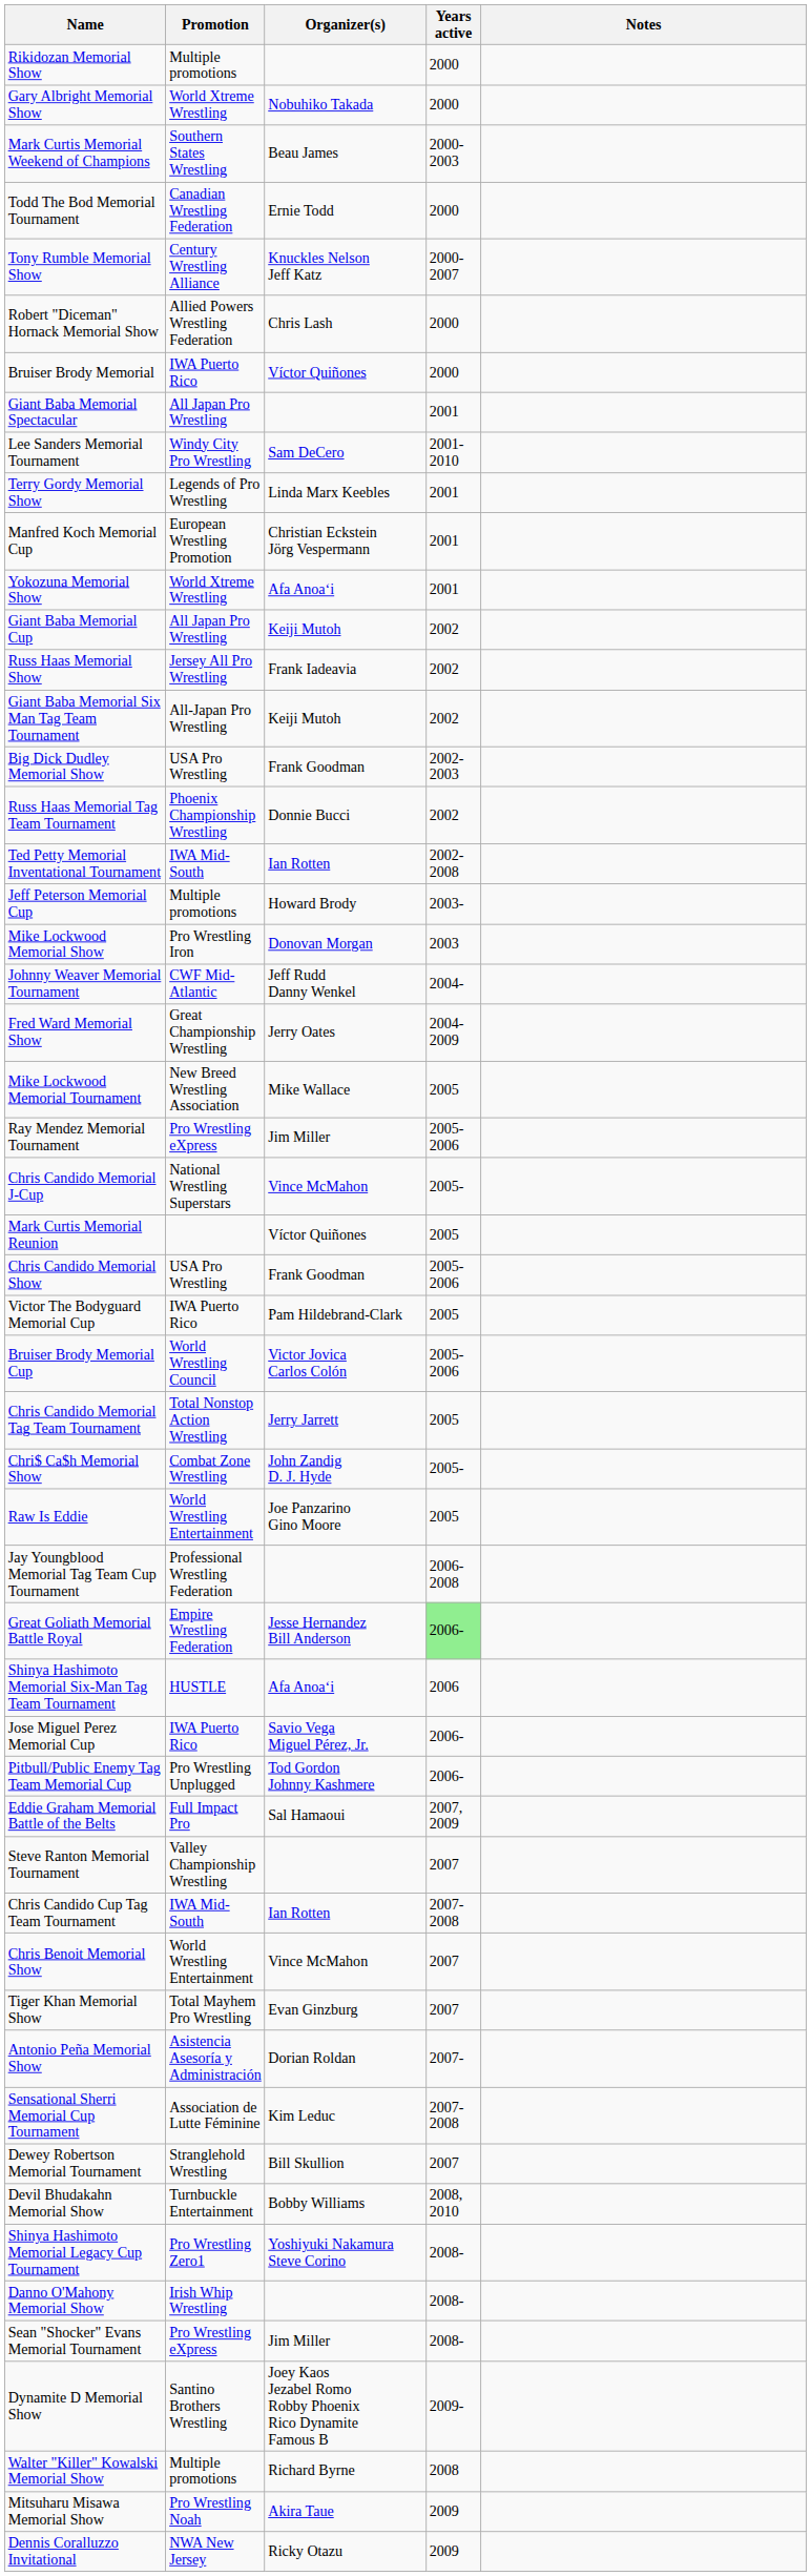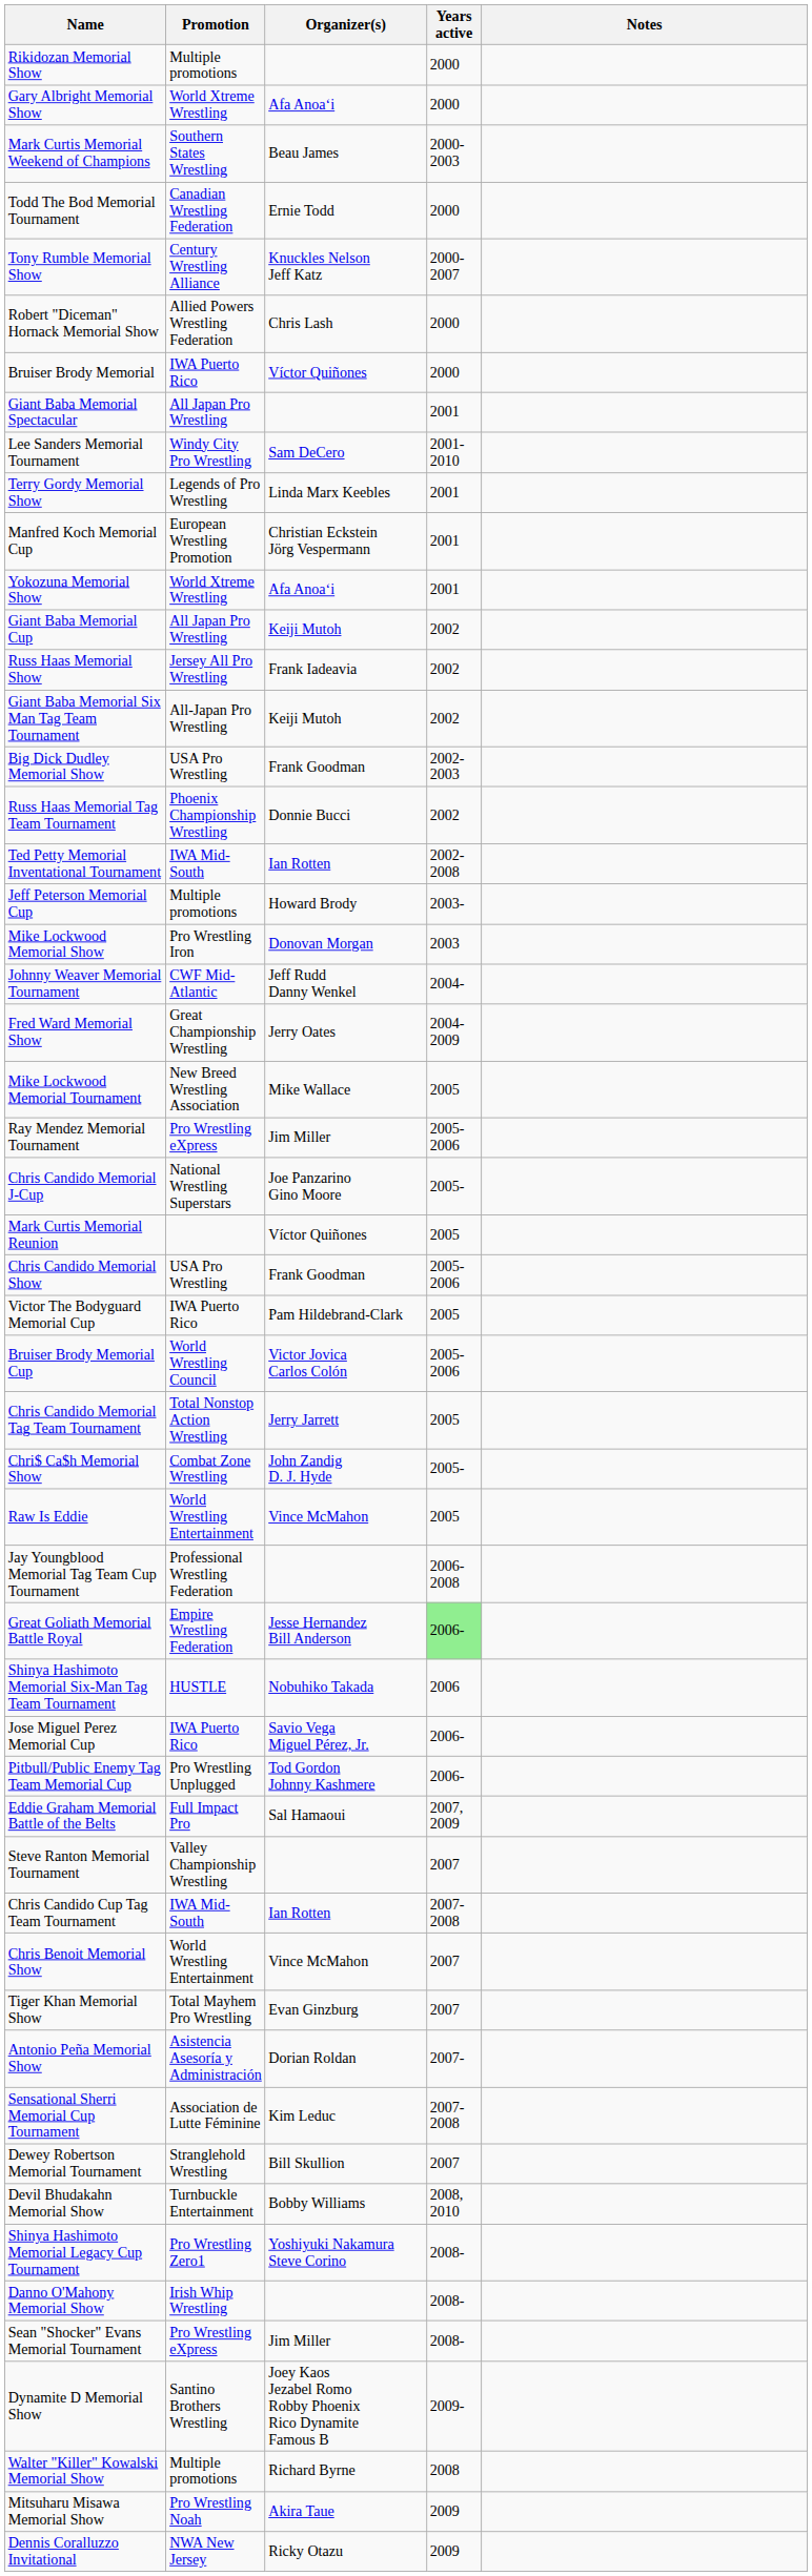 <table class=wikitable>
 <tr>
 <th width="21%">Name</th>
 <th width="7%">Promotion</th>
 <th width="21%">Organizer(s)</th>
 <th width="7%">Years active</th>
 <th width="55%">Notes</th>
 </tr>
 <tr>
 <td><a href='#'>Rikidozan Memorial Show</a></td>
 <td>Multiple promotions</td>
 <td></td>
 <td>2000 </td>
 <td></td>
 </tr>
 <tr>
 <td><a href='#'>Gary Albright Memorial Show</a></td>
 <td><a href='#'>World Xtreme Wrestling</a></td>
-<td><a href='#'>Nobuhiko Takada</a></td>
+<td><a href='#'>Afa Anoaʻi</a></td>
 <td>2000 </td>
 <td></td>
 </tr>
 <tr>
 <td><a href='#'>Mark Curtis Memorial Weekend of Champions</a></td>
 <td><a href='#'>Southern States Wrestling</a></td>
 <td>Beau James</td>
 <td>2000-2003 </td>
 <td></td>
 </tr>
 <tr>
 <td>Todd The Bod Memorial Tournament</td>
 <td><a href='#'>Canadian Wrestling Federation</a></td>
 <td>Ernie Todd</td>
 <td>2000 </td>
 <td></td>
 </tr>
 <tr>
 <td><a href='#'>Tony Rumble Memorial Show</a></td>
 <td><a href='#'>Century Wrestling Alliance</a></td>
 <td><a href='#'>Knuckles Nelson</a><br>Jeff Katz</td>
 <td>2000-2007 </td>
 <td></td>
 </tr>
 <tr>
 <td>Robert "Diceman" Hornack Memorial Show</td>
 <td>Allied Powers Wrestling Federation</td>
 <td>Chris Lash</td>
 <td>2000 </td>
 <td></td>
 </tr>
 <tr>
 <td>Bruiser Brody Memorial</td>
 <td><a href='#'>IWA Puerto Rico</a></td>
 <td><a href='#'>Víctor Quiñones</a></td>
 <td>2000 </td>
 <td></td>
 </tr>
 <tr>
 <td><a href='#'>Giant Baba Memorial Spectacular</a></td>
 <td><a href='#'>All Japan Pro Wrestling</a></td>
 <td></td>
 <td>2001 </td>
 <td></td>
 </tr>
 <tr>
 <td>Lee Sanders Memorial Tournament</td>
 <td><a href='#'>Windy City Pro Wrestling</a></td>
 <td><a href='#'>Sam DeCero</a></td>
 <td>2001-2010 </td>
 <td></td>
 </tr>
 <tr>
 <td><a href='#'>Terry Gordy Memorial Show</a></td>
 <td>Legends of Pro Wrestling</td>
 <td>Linda Marx Keebles</td>
 <td>2001 </td>
 <td></td>
 </tr>
 <tr>
 <td>Manfred Koch Memorial Cup</td>
 <td>European Wrestling Promotion</td>
 <td>Christian Eckstein<br>Jörg Vespermann</td>
 <td>2001 </td>
 <td></td>
 </tr>
 <tr>
 <td><a href='#'>Yokozuna Memorial Show</a></td>
 <td><a href='#'>World Xtreme Wrestling</a></td>
 <td><a href='#'>Afa Anoaʻi</a></td>
 <td>2001 </td>
 <td></td>
 </tr>
 <tr>
 <td><a href='#'>Giant Baba Memorial Cup</a></td>
 <td><a href='#'>All Japan Pro Wrestling</a></td>
 <td><a href='#'>Keiji Mutoh</a></td>
 <td>2002 </td>
 <td></td>
 </tr>
 <tr>
 <td><a href='#'>Russ Haas Memorial Show</a></td>
 <td><a href='#'>Jersey All Pro Wrestling</a></td>
 <td>Frank Iadeavia</td>
 <td>2002 </td>
 <td></td>
 </tr>
 <tr>
 <td><a href='#'>Giant Baba Memorial Six Man Tag Team Tournament</a></td>
 <td>All-Japan Pro Wrestling</td>
 <td>Keiji Mutoh</td>
 <td>2002 </td>
 <td></td>
 </tr>
 <tr>
 <td><a href='#'>Big Dick Dudley Memorial Show</a></td>
 <td>USA Pro Wrestling</td>
 <td>Frank Goodman</td>
 <td>2002-2003 </td>
 <td></td>
 </tr>
 <tr>
 <td><a href='#'>Russ Haas Memorial Tag Team Tournament</a></td>
 <td><a href='#'>Phoenix Championship Wrestling</a></td>
 <td>Donnie Bucci</td>
 <td>2002 </td>
 <td></td>
 </tr>
 <tr>
 <td><a href='#'>Ted Petty Memorial Inventational Tournament</a></td>
 <td><a href='#'>IWA Mid-South</a></td>
 <td><a href='#'>Ian Rotten</a></td>
 <td>2002-2008 </td>
 <td></td>
 </tr>
 <tr>
 <td><a href='#'>Jeff Peterson Memorial Cup</a></td>
 <td>Multiple promotions</td>
 <td>Howard Brody</td>
 <td>2003- </td>
 <td></td>
 </tr>
 <tr>
 <td><a href='#'>Mike Lockwood Memorial Show</a></td>
 <td>Pro Wrestling Iron</td>
 <td><a href='#'>Donovan Morgan</a></td>
 <td>2003 </td>
 <td></td>
 </tr>
 <tr>
 <td><a href='#'>Johnny Weaver Memorial Tournament</a></td>
 <td><a href='#'>CWF Mid-Atlantic</a></td>
 <td>Jeff Rudd<br>Danny Wenkel</td>
 <td>2004- </td>
 <td></td>
 </tr>
 <tr>
 <td><a href='#'>Fred Ward Memorial Show</a></td>
 <td>Great Championship Wrestling</td>
 <td>Jerry Oates</td>
 <td>2004-2009 </td>
 <td></td>
 </tr>
 <tr>
 <td><a href='#'>Mike Lockwood Memorial Tournament</a></td>
 <td>New Breed Wrestling Association</td>
 <td>Mike Wallace</td>
 <td>2005 </td>
 <td></td>
 </tr>
 <tr>
 <td>Ray Mendez Memorial Tournament</td>
 <td><a href='#'>Pro Wrestling eXpress</a></td>
 <td>Jim Miller</td>
 <td>2005-2006 </td>
 <td></td>
 </tr>
 <tr>
 <td><a href='#'>Chris Candido Memorial J-Cup</a></td>
 <td>National Wrestling Superstars</td>
-<td><a href='#'>Vince McMahon</a></td>
+<td>Joe Panzarino<br>Gino Moore</td>
 <td>2005- </td>
 <td></td>
 </tr>
 <tr>
 <td><a href='#'>Mark Curtis Memorial Reunion</a></td>
 <td></td>
 <td>Víctor Quiñones</td>
 <td>2005 </td>
 <td></td>
 </tr>
 <tr>
 <td><a href='#'>Chris Candido Memorial Show</a></td>
 <td>USA Pro Wrestling</td>
 <td>Frank Goodman</td>
 <td>2005-2006 </td>
 <td></td>
 </tr>
 <tr>
 <td>Victor The Bodyguard Memorial Cup</td>
 <td>IWA Puerto Rico</td>
 <td>Pam Hildebrand-Clark</td>
 <td>2005 </td>
 <td></td>
 </tr>
 <tr>
 <td><a href='#'>Bruiser Brody Memorial Cup</a></td>
 <td><a href='#'>World Wrestling Council</a></td>
 <td><a href='#'>Victor Jovica</a><br><a href='#'>Carlos Colón</a></td>
 <td>2005-2006 </td>
 <td></td>
 </tr>
 <tr>
 <td><a href='#'>Chris Candido Memorial Tag Team Tournament</a></td>
 <td><a href='#'>Total Nonstop Action Wrestling</a></td>
 <td><a href='#'>Jerry Jarrett</a></td>
 <td>2005 </td>
 <td></td>
 </tr>
 <tr>
 <td><a href='#'>Chri$ Ca$h Memorial Show</a></td>
 <td><a href='#'>Combat Zone Wrestling</a></td>
 <td><a href='#'>John Zandig</a><br><a href='#'>D. J. Hyde</a></td>
 <td>2005- </td>
 <td></td>
 </tr>
 <tr>
 <td><a href='#'>Raw Is Eddie</a></td>
 <td><a href='#'>World Wrestling Entertainment</a></td>
-<td>Joe Panzarino<br>Gino Moore</td>
+<td><a href='#'>Vince McMahon</a></td>
 <td>2005 </td>
 <td></td>
 </tr>
 <tr>
 <td>Jay Youngblood Memorial Tag Team Cup Tournament</td>
 <td>Professional Wrestling Federation</td>
 <td></td>
 <td>2006-2008 </td>
 <td></td>
 </tr>
 <tr>
 <td><a href='#'>Great Goliath Memorial Battle Royal</a></td>
 <td><a href='#'>Empire Wrestling Federation</a></td>
 <td><a href='#'>Jesse Hernandez</a><br><a href='#'>Bill Anderson</a></td>
 <td style="background: lightgreen;">2006- </td>
 <td></td>
 </tr>
 <tr>
 <td><a href='#'>Shinya Hashimoto Memorial Six-Man Tag Team Tournament</a></td>
 <td><a href='#'>HUSTLE</a></td>
-<td><a href='#'>Afa Anoaʻi</a></td>
+<td><a href='#'>Nobuhiko Takada</a></td>
 <td>2006 </td>
 <td></td>
 </tr>
 <tr>
 <td>Jose Miguel Perez Memorial Cup</td>
 <td><a href='#'>IWA Puerto Rico</a></td>
 <td><a href='#'>Savio Vega</a><br><a href='#'>Miguel Pérez, Jr.</a></td>
 <td>2006- </td>
 <td></td>
 </tr>
 <tr>
 <td><a href='#'>Pitbull/Public Enemy Tag Team Memorial Cup</a></td>
 <td>Pro Wrestling Unplugged</td>
 <td><a href='#'>Tod Gordon</a><br><a href='#'>Johnny Kashmere</a></td>
 <td>2006- </td>
 <td></td>
 </tr>
 <tr>
 <td><a href='#'>Eddie Graham Memorial Battle of the Belts</a></td>
 <td><a href='#'>Full Impact Pro</a></td>
 <td>Sal Hamaoui</td>
 <td>2007, 2009 </td>
 <td></td>
 </tr>
 <tr>
 <td>Steve Ranton Memorial Tournament</td>
 <td>Valley Championship Wrestling</td>
 <td></td>
 <td>2007 </td>
 <td></td>
 </tr>
 <tr>
 <td>Chris Candido Cup Tag Team Tournament</td>
 <td><a href='#'>IWA Mid-South</a></td>
 <td><a href='#'>Ian Rotten</a></td>
 <td>2007-2008 </td>
 <td></td>
 </tr>
 <tr>
 <td><a href='#'>Chris Benoit Memorial Show</a></td>
 <td>World Wrestling Entertainment</td>
 <td>Vince McMahon</td>
 <td>2007 </td>
 <td></td>
 </tr>
 <tr>
 <td>Tiger Khan Memorial Show</td>
 <td>Total Mayhem Pro Wrestling</td>
 <td>Evan Ginzburg</td>
 <td>2007 </td>
 <td></td>
 </tr>
 <tr>
 <td><a href='#'>Antonio Peña Memorial Show</a></td>
 <td><a href='#'>Asistencia Asesoría y Administración</a></td>
 <td>Dorian Roldan</td>
 <td>2007- </td>
 <td></td>
 </tr>
 <tr>
 <td><a href='#'>Sensational Sherri Memorial Cup Tournament</a></td>
 <td>Association de Lutte Féminine</td>
 <td>Kim Leduc</td>
 <td>2007-2008 </td>
 <td></td>
 </tr>
 <tr>
 <td>Dewey Robertson Memorial Tournament</td>
 <td>Stranglehold Wrestling</td>
 <td>Bill Skullion</td>
 <td>2007 </td>
 <td></td>
 </tr>
 <tr>
 <td>Devil Bhudakahn Memorial Show</td>
 <td>Turnbuckle Entertainment</td>
 <td>Bobby Williams</td>
 <td>2008, 2010 </td>
 <td></td>
 </tr>
 <tr>
 <td><a href='#'>Shinya Hashimoto Memorial Legacy Cup Tournament</a></td>
 <td><a href='#'>Pro Wrestling Zero1</a></td>
 <td><a href='#'>Yoshiyuki Nakamura</a><br><a href='#'>Steve Corino</a></td>
 <td>2008- </td>
 <td></td>
 </tr>
 <tr>
 <td><a href='#'>Danno O'Mahony Memorial Show</a></td>
 <td><a href='#'>Irish Whip Wrestling</a></td>
 <td></td>
 <td>2008- </td>
 <td></td>
 </tr>
 <tr>
 <td>Sean "Shocker" Evans Memorial Tournament</td>
 <td><a href='#'>Pro Wrestling eXpress</a></td>
 <td>Jim Miller</td>
 <td>2008- </td>
 <td></td>
 </tr>
 <tr>
 <td>Dynamite D Memorial Show</td>
 <td>Santino Brothers Wrestling</td>
 <td>Joey Kaos<br>Jezabel Romo<br>Robby Phoenix<br>Rico Dynamite<br>Famous B</td>
 <td>2009- </td>
 <td></td>
 </tr>
 <tr>
 <td><a href='#'>Walter "Killer" Kowalski Memorial Show</a></td>
 <td>Multiple promotions</td>
 <td>Richard Byrne</td>
 <td>2008 </td>
 <td></td>
 </tr>
 <tr>
 <td>Mitsuharu Misawa Memorial Show</td>
 <td><a href='#'>Pro Wrestling Noah</a></td>
 <td><a href='#'>Akira Taue</a></td>
 <td>2009 </td>
 <td></td>
 </tr>
 <tr>
 <td><a href='#'>Dennis Coralluzzo Invitational</a></td>
 <td><a href='#'>NWA New Jersey</a></td>
 <td>Ricky Otazu</td>
 <td>2009 </td>
 <td></td>
 </tr>
 </table>
